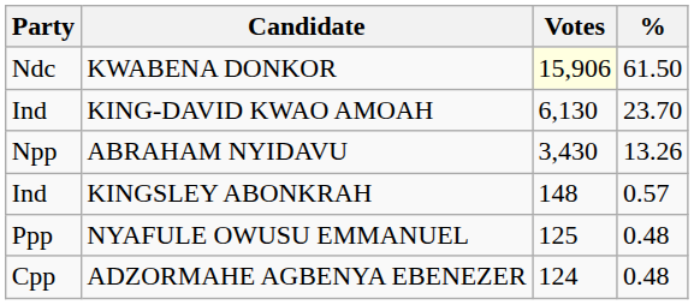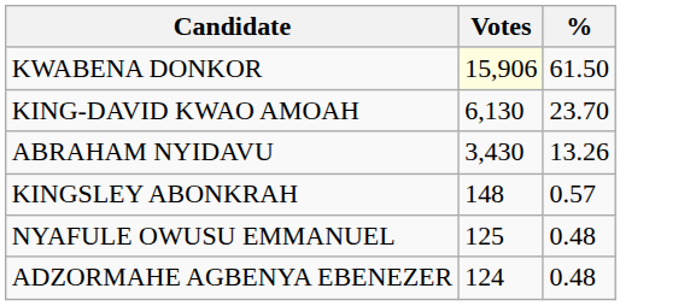 <table class="wikitable">
 <tr>
-<th><strong>Party</strong></th>
 <th><strong>Candidate</strong></th>
 <th><strong>Votes</strong></th>
 <th><strong>%</strong></th>
 </tr>
 <tr>
-<td>Ndc</td>
 <td>KWABENA DONKOR</td>
 <td style="background: lightyellow;">15,906</td>
 <td>61.50</td>
 </tr>
 <tr>
-<td>Ind</td>
 <td>KING-DAVID KWAO AMOAH</td>
 <td>6,130</td>
 <td>23.70</td>
 </tr>
 <tr>
-<td>Npp</td>
 <td>ABRAHAM NYIDAVU</td>
 <td>3,430</td>
 <td>13.26</td>
 </tr>
 <tr>
-<td>Ind</td>
 <td>KINGSLEY ABONKRAH</td>
 <td>148</td>
 <td>0.57</td>
 </tr>
 <tr>
-<td>Ppp</td>
 <td>NYAFULE OWUSU EMMANUEL</td>
 <td>125</td>
 <td>0.48</td>
 </tr>
 <tr>
-<td>Cpp</td>
 <td>ADZORMAHE AGBENYA EBENEZER</td>
 <td>124</td>
 <td>0.48</td>
 </tr>
 </table>
